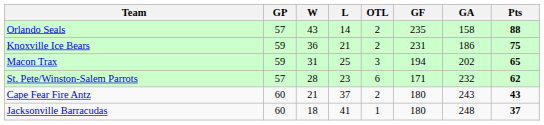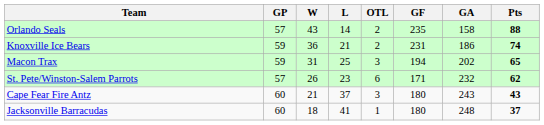 <table class="wikitable" style="text-align:center;">
 <tr>
 <th width="40%">Team</th>
 <th width="5%">GP</th>
 <th width="5%">W</th>
 <th width="5%">L</th>
 <th width="5%">OTL</th>
 <th width="7.5%">GF</th>
 <th width="7.5%">GA</th>
 <th width="7.5%">Pts</th>
 </tr>
 <tr bgcolor="#CCFFCC">
 <td align="left"><a href='#'>Orlando Seals</a></td>
 <td>57</td>
 <td>43</td>
 <td>14</td>
 <td>2</td>
 <td>235</td>
 <td>158</td>
 <td><strong>88</strong></td>
 </tr>
 <tr bgcolor="#CCFFCC">
 <td align="left"><a href='#'>Knoxville Ice Bears</a></td>
 <td>59</td>
 <td>36</td>
 <td>21</td>
 <td>2</td>
 <td>231</td>
 <td>186</td>
-<td><strong>75</strong></td>
+<td><strong>74</strong></td>
 </tr>
 <tr bgcolor="#CCFFCC">
 <td align="left"><a href='#'>Macon Trax</a></td>
 <td>59</td>
 <td>31</td>
 <td>25</td>
 <td>3</td>
 <td>194</td>
 <td>202</td>
 <td><strong>65</strong></td>
 </tr>
 <tr bgcolor="#CCFFCC">
 <td align="left"><a href='#'>St. Pete/Winston-Salem Parrots</a></td>
 <td>57</td>
-<td>28</td>
+<td>26</td>
 <td>23</td>
 <td>6</td>
 <td>171</td>
 <td>232</td>
 <td><strong>62</strong></td>
 </tr>
 <tr>
 <td align="left"><a href='#'>Cape Fear Fire Antz</a></td>
 <td>60</td>
 <td>21</td>
 <td>37</td>
-<td>2</td>
+<td>3</td>
 <td>180</td>
 <td>243</td>
 <td><strong>43</strong></td>
 </tr>
 <tr>
 <td align="left"><a href='#'>Jacksonville Barracudas</a></td>
 <td>60</td>
 <td>18</td>
 <td>41</td>
 <td>1</td>
 <td>180</td>
 <td>248</td>
 <td><strong>37</strong></td>
 </tr>
 </table>
